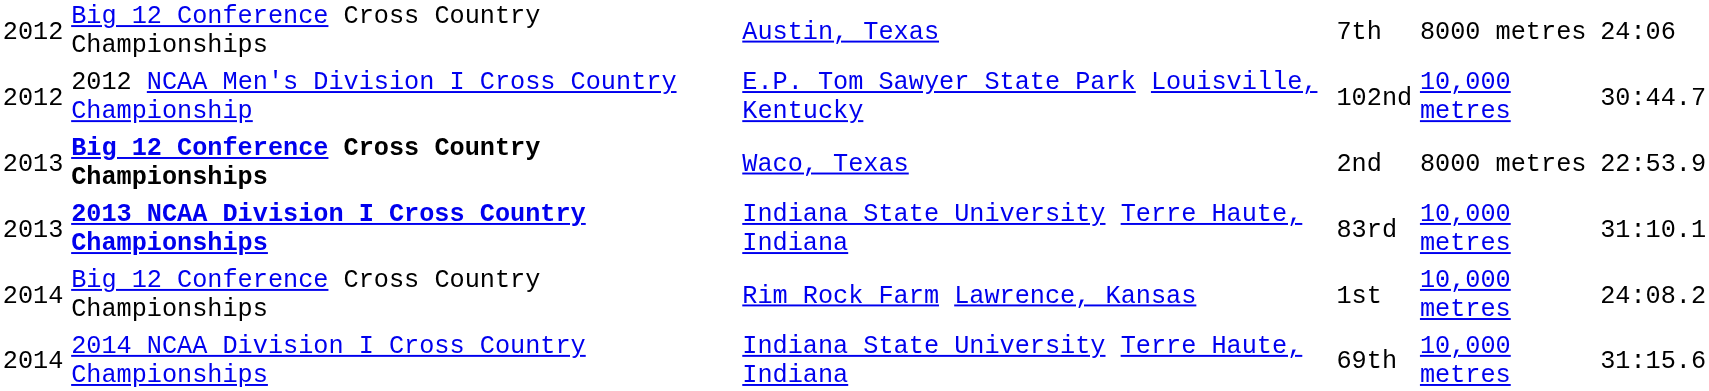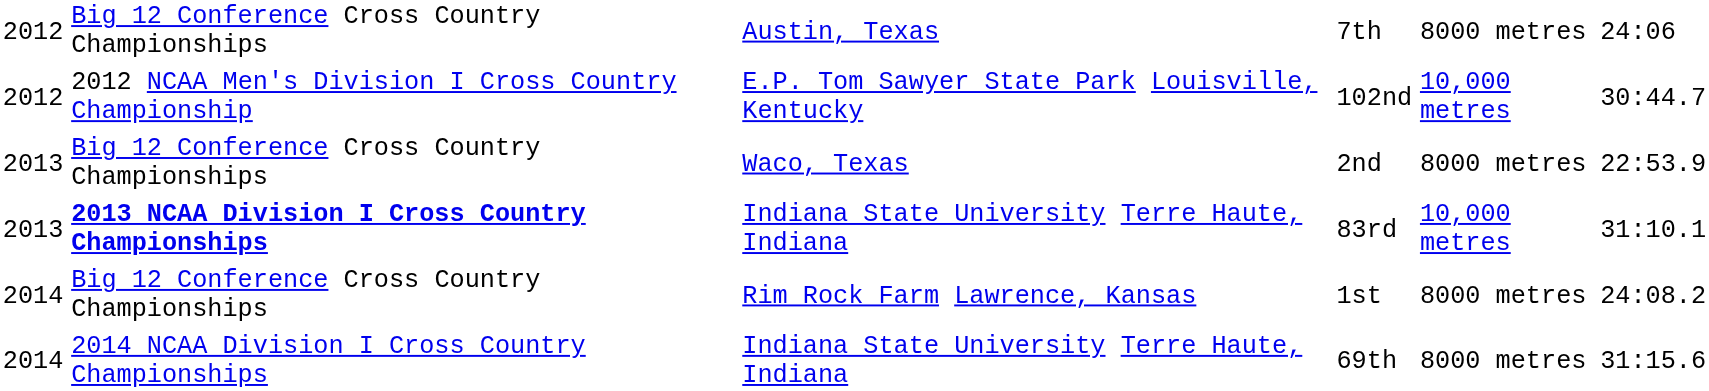 <table>
 <tr>
 <td>2012</td>
 <td><a href='#'>Big 12 Conference</a> Cross Country Championships</td>
 <td><a href='#'>Austin, Texas</a></td>
 <td>7th</td>
 <td>8000 metres</td>
 <td>24:06</td>
 </tr>
 <tr>
 <td>2012</td>
 <td>2012 <a href='#'>NCAA Men's Division I Cross Country Championship</a></td>
 <td><a href='#'>E.P. Tom Sawyer State Park</a> <a href='#'>Louisville, Kentucky</a></td>
 <td>102nd</td>
 <td><a href='#'>10,000 metres</a></td>
 <td>30:44.7</td>
 </tr>
 <tr>
 <td>2013</td>
-<td><strong><a href='#'>Big 12 Conference</a> Cross Country Championships</strong></td>
+<td><a href='#'>Big 12 Conference</a> Cross Country Championships</td>
 <td><a href='#'>Waco, Texas</a></td>
 <td MedalSilver>2nd</td>
 <td>8000 metres</td>
 <td>22:53.9</td>
 </tr>
 <tr>
 <td>2013</td>
 <td><strong><a href='#'>2013 NCAA Division I Cross Country Championships</a></strong></td>
 <td><a href='#'>Indiana State University</a> <a href='#'>Terre Haute, Indiana</a></td>
 <td>83rd</td>
 <td><a href='#'>10,000 metres</a></td>
 <td>31:10.1</td>
 </tr>
 <tr>
 <td>2014</td>
 <td><a href='#'>Big 12 Conference</a> Cross Country Championships</td>
 <td><a href='#'>Rim Rock Farm</a>  <a href='#'>Lawrence, Kansas</a></td>
 <td MedalGold>1st</td>
-<td><a href='#'>10,000 metres</a></td>
+<td>8000 metres</td>
 <td>24:08.2</td>
 </tr>
 <tr>
 <td>2014</td>
 <td><a href='#'>2014 NCAA Division I Cross Country Championships</a></td>
 <td><a href='#'>Indiana State University</a> <a href='#'>Terre Haute, Indiana</a></td>
 <td>69th</td>
-<td><a href='#'>10,000 metres</a></td>
+<td>8000 metres</td>
 <td>31:15.6</td>
 </tr>
 </table>
